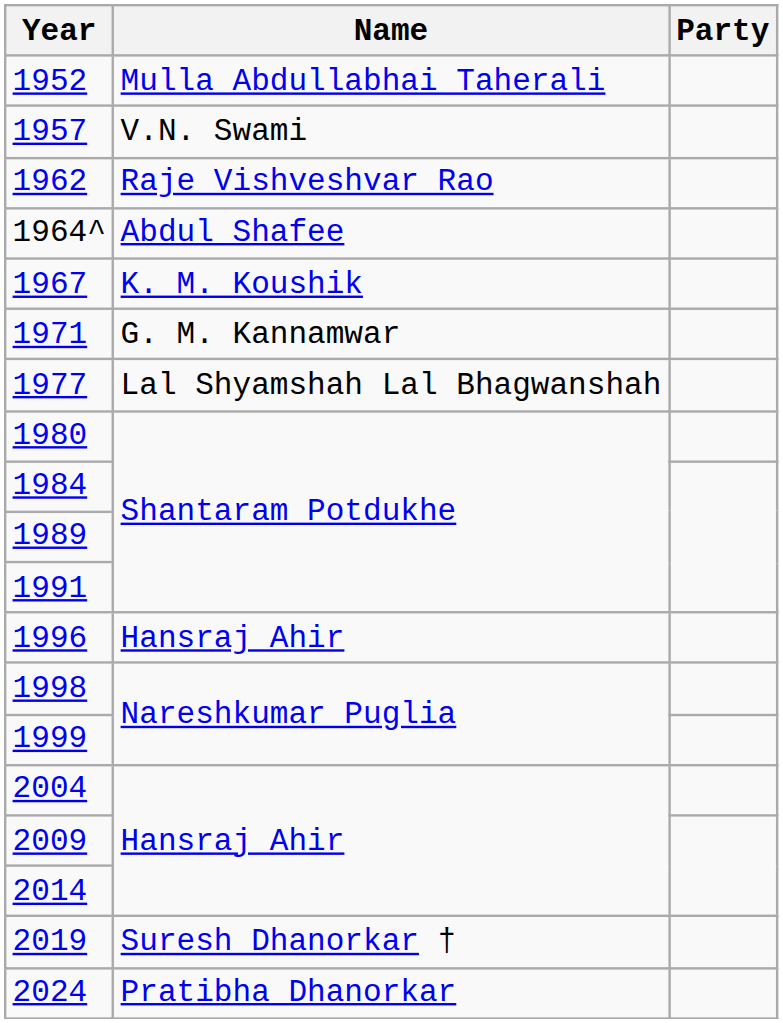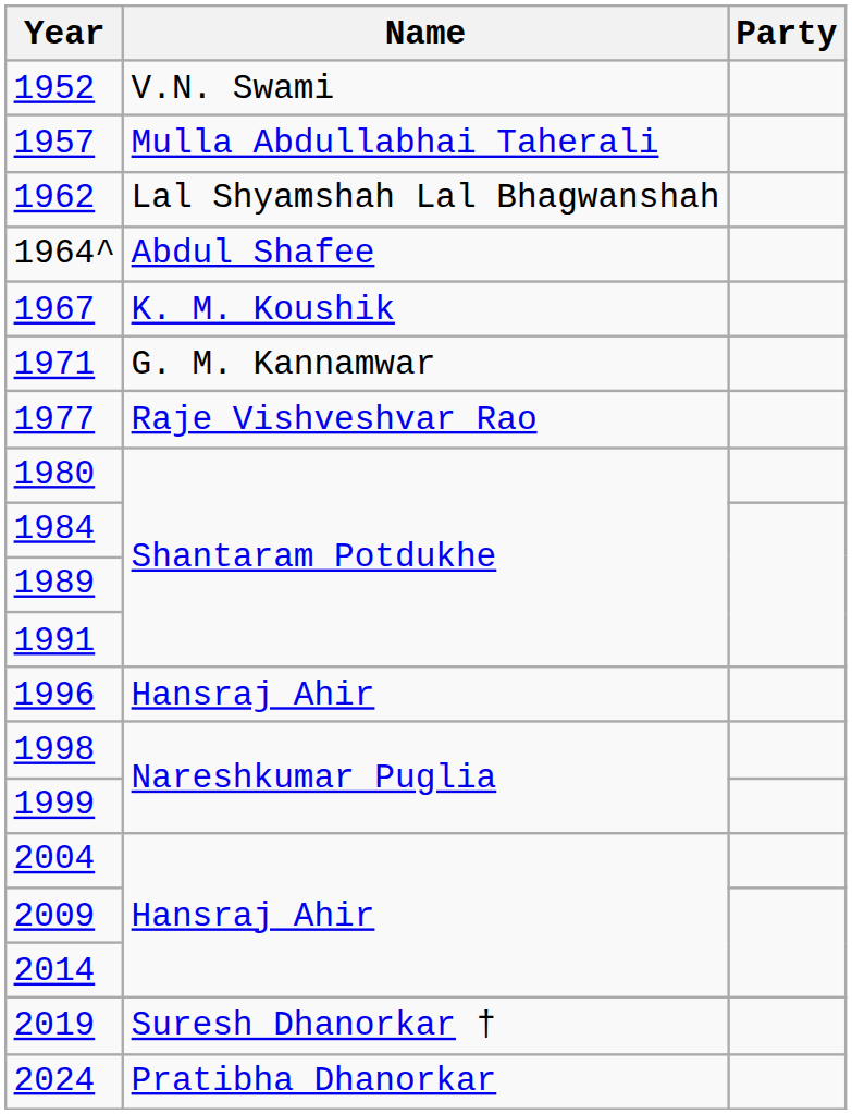 <table class="wikitable">
 <tr>
 <th>Year</th>
 <th>Name</th>
 <th colspan="2">Party</th>
 </tr>
 <tr>
 <td><a href='#'>1952</a></td>
-<td><a href='#'>Mulla Abdullabhai Taherali</a></td>
+<td>V.N. Swami</td>
 <td></td>
 </tr>
 <tr>
 <td><a href='#'>1957</a></td>
-<td>V.N. Swami</td>
+<td><a href='#'>Mulla Abdullabhai Taherali</a></td>
 </tr>
 <tr>
 <td><a href='#'>1962</a></td>
-<td><a href='#'>Raje Vishveshvar Rao</a></td>
+<td>Lal Shyamshah Lal Bhagwanshah</td>
 <td></td>
 </tr>
 <tr>
 <td>1964^</td>
 <td><a href='#'>Abdul Shafee</a></td>
 <td></td>
 </tr>
 <tr>
 <td><a href='#'>1967</a></td>
 <td><a href='#'>K. M. Koushik</a></td>
 <td></td>
 </tr>
 <tr>
 <td><a href='#'>1971</a></td>
 <td>G. M. Kannamwar</td>
 <td></td>
 </tr>
 <tr>
 <td><a href='#'>1977</a></td>
-<td>Lal Shyamshah Lal Bhagwanshah</td>
+<td><a href='#'>Raje Vishveshvar Rao</a></td>
 <td></td>
 </tr>
 <tr>
 <td><a href='#'>1980</a></td>
 <td rowspan="4"><a href='#'>Shantaram Potdukhe</a></td>
 <td></td>
 </tr>
 <tr>
 <td><a href='#'>1984</a></td>
 </tr>
 <tr>
 <td><a href='#'>1989</a></td>
 </tr>
 <tr>
 <td><a href='#'>1991</a></td>
 </tr>
 <tr>
 <td><a href='#'>1996</a></td>
 <td><a href='#'>Hansraj Ahir</a></td>
 <td></td>
 </tr>
 <tr>
 <td><a href='#'>1998</a></td>
 <td rowspan="2"><a href='#'>Nareshkumar Puglia</a></td>
 <td></td>
 </tr>
 <tr>
 <td><a href='#'>1999</a></td>
 </tr>
 <tr>
 <td><a href='#'>2004</a></td>
 <td rowspan="3"><a href='#'>Hansraj Ahir</a></td>
 <td></td>
 </tr>
 <tr>
 <td><a href='#'>2009</a></td>
 </tr>
 <tr>
 <td><a href='#'>2014</a></td>
 </tr>
 <tr>
 <td><a href='#'>2019</a></td>
 <td><a href='#'>Suresh Dhanorkar</a> †</td>
 <td></td>
 </tr>
 <tr>
 <td><a href='#'>2024</a></td>
 <td><a href='#'>Pratibha Dhanorkar</a></td>
 </tr>
 </table>
